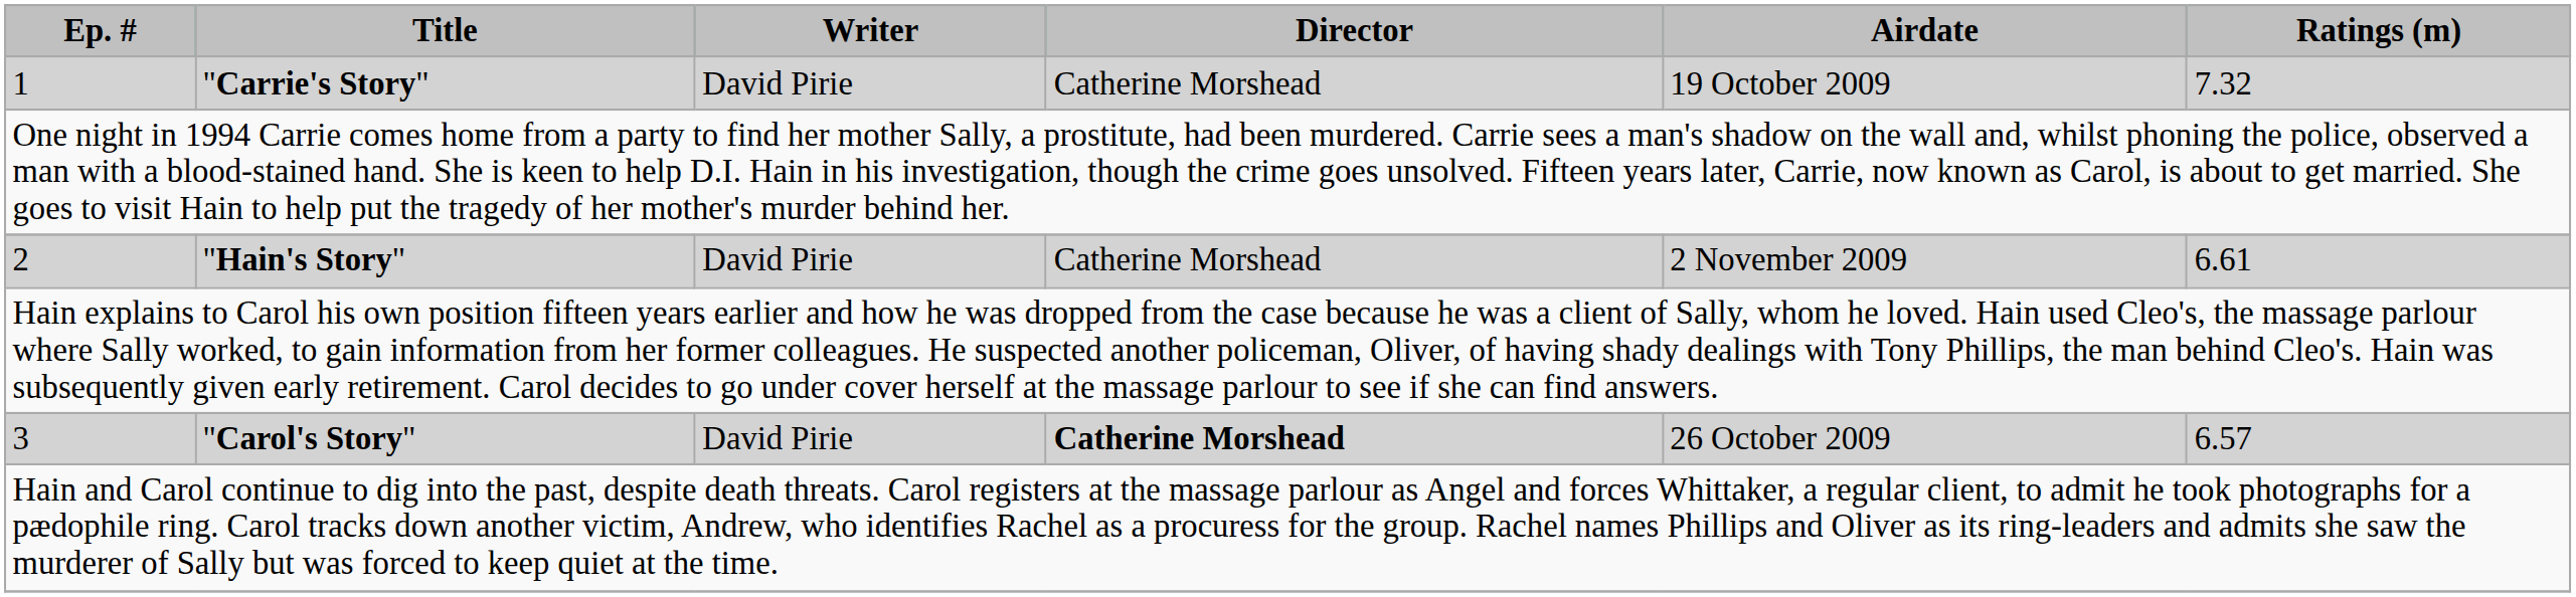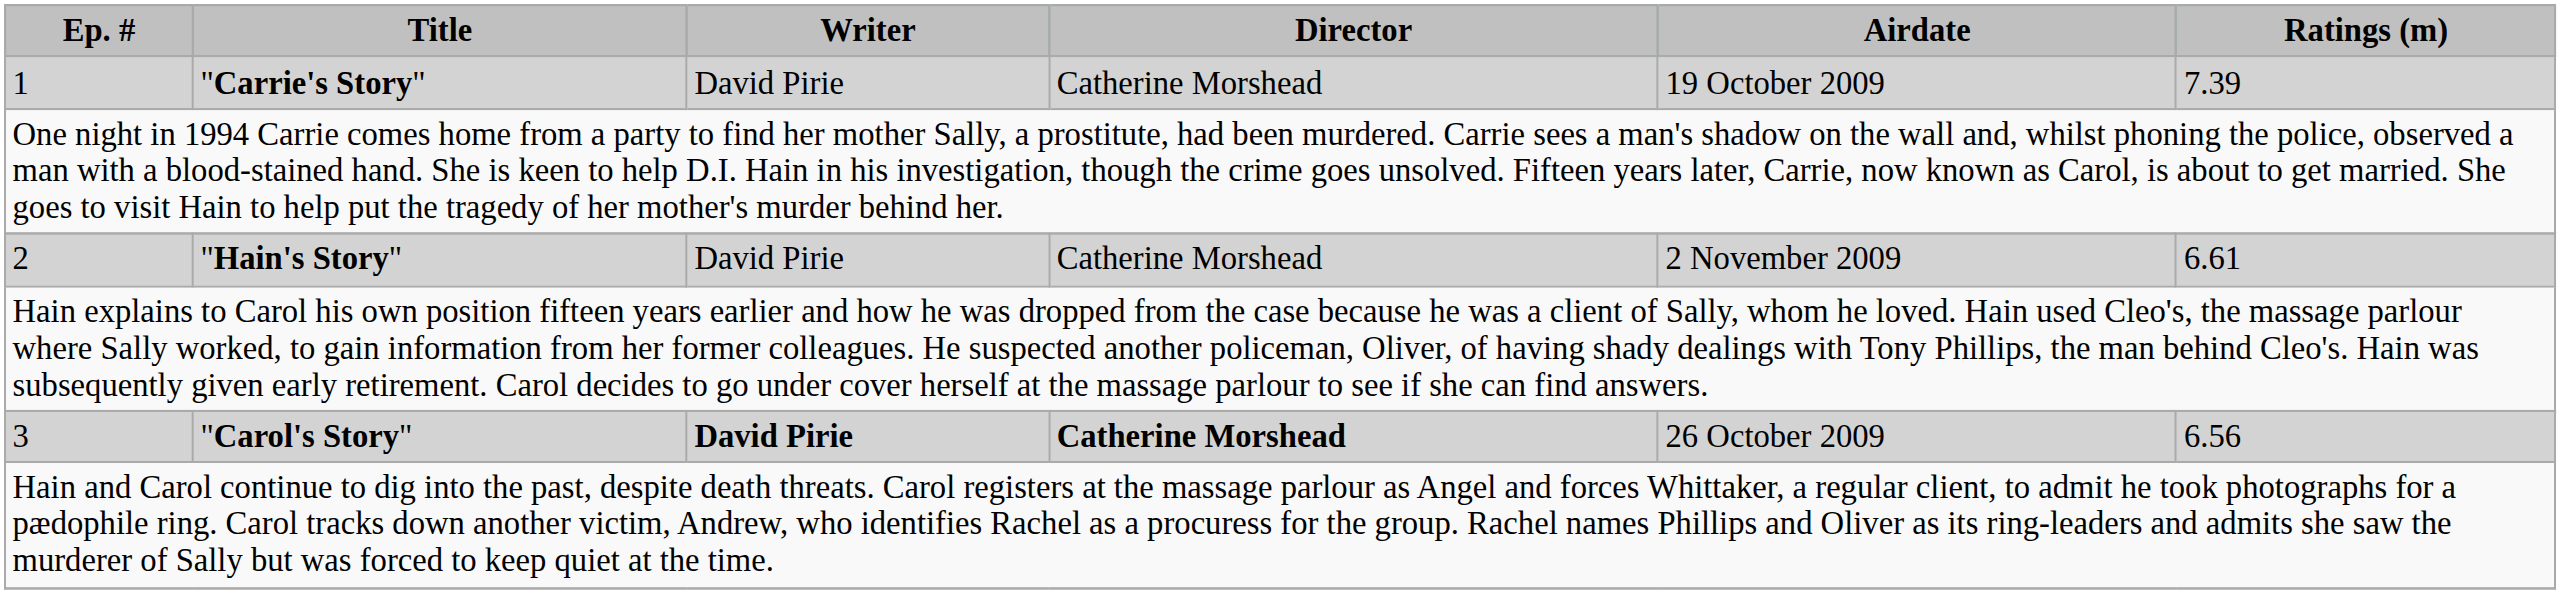 <table class="wikitable" width=99%>
 <tr style="background-color: #01796F">
 <th ! style="background-color: silver"><span>Ep. #</span></th>
 <th ! style="background-color: silver"><span>Title</span></th>
 <th ! style="background-color: silver"><span>Writer</span></th>
 <th ! style="background-color: silver"><span>Director</span></th>
 <th ! style="background-color: silver"><span>Airdate</span></th>
 <th ! style="background-color: silver"><span>Ratings (m)</span></th>
 </tr>
 <tr>
 </tr>
 <tr style="background-color: lightgrey;" |>
 <td>1</td>
 <td>"<strong>Carrie's Story</strong>"</td>
 <td>David Pirie</td>
 <td>Catherine Morshead</td>
 <td>19 October 2009</td>
-<td>7.32</td>
+<td>7.39</td>
 </tr>
 <tr>
 <td colspan="6">One night in 1994 Carrie comes home from a party to find her mother Sally, a prostitute, had been murdered. Carrie sees a man's shadow on the wall and, whilst phoning the police, observed a man with a blood-stained hand. She is keen to help D.I. Hain in his investigation, though the crime goes unsolved. Fifteen years later, Carrie, now known as Carol, is about to get married. She goes to visit Hain to help put the tragedy of her mother's murder behind her.</td>
 </tr>
 <tr>
 </tr>
 <tr style="background-color: lightgrey;" |>
 <td>2</td>
 <td>"<strong>Hain's Story</strong>"</td>
 <td>David Pirie</td>
 <td>Catherine Morshead</td>
 <td>2 November 2009</td>
 <td>6.61</td>
 </tr>
 <tr>
 <td colspan="6">Hain explains to Carol his own position fifteen years earlier and how he was dropped from the case because he was a client of Sally, whom he loved. Hain used Cleo's, the massage parlour where Sally worked, to gain information from her former colleagues. He suspected another policeman, Oliver, of having shady dealings with Tony Phillips, the man behind Cleo's. Hain was subsequently given early retirement. Carol decides to go under cover herself at the massage parlour to see if she can find answers.</td>
 </tr>
 <tr>
 </tr>
 <tr style="background-color: lightgrey;" |>
 <td>3</td>
 <td>"<strong>Carol's Story</strong>"</td>
-<td>David Pirie</td>
+<td><strong>David Pirie</strong></td>
 <td><strong>Catherine Morshead</strong></td>
 <td>26 October 2009</td>
-<td>6.57</td>
+<td>6.56</td>
 </tr>
 <tr>
 <td colspan="6">Hain and Carol continue to dig into the past, despite death threats. Carol registers at the massage parlour as Angel and forces Whittaker, a regular client, to admit he took photographs for a pædophile ring. Carol tracks down another victim, Andrew, who identifies Rachel as a procuress for the group. Rachel names Phillips and Oliver as its ring-leaders and admits she saw the murderer of Sally but was forced to keep quiet at the time.</td>
 </tr>
 <tr>
 </tr>
 </table>
